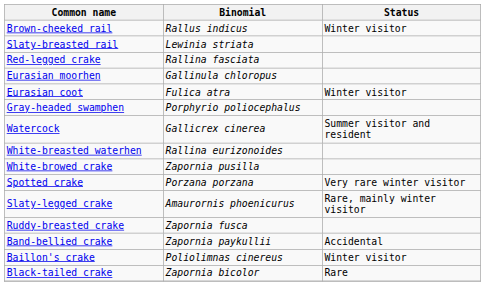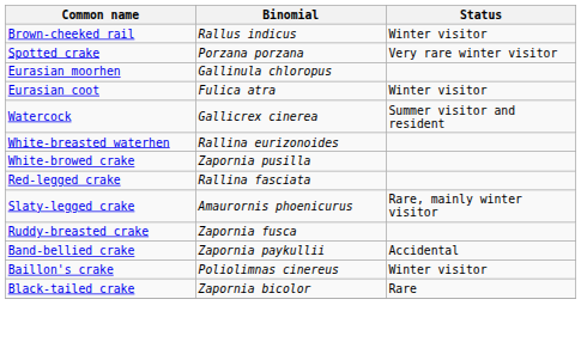 <table width=72% class="wikitable">
 <tr>
 <th width=24%>Common name</th>
 <th width=24%>Binomial</th>
 <th width=24%>Status</th>
 </tr>
 <tr>
 <td><a href='#'>Brown-cheeked rail</a></td>
 <td><em>Rallus indicus</em></td>
 <td>Winter visitor</td>
 </tr>
 <tr>
-<td><a href='#'>Slaty-breasted rail</a></td>
-<td><em>Lewinia striata</em></td>
-<td></td>
-</tr>
-<tr>
-<td><a href='#'>Red-legged crake</a></td>
-<td><em>Rallina fasciata</em></td>
-<td></td>
+<td><a href='#'>Spotted crake</a></td>
+<td><em>Porzana porzana</em></td>
+<td>Very rare winter visitor</td>
 </tr>
 <tr>
 <td><a href='#'>Eurasian moorhen</a></td>
 <td><em>Gallinula chloropus</em></td>
 <td></td>
 </tr>
 <tr>
 <td><a href='#'>Eurasian coot</a></td>
 <td><em>Fulica atra</em></td>
 <td>Winter visitor</td>
-</tr>
-<tr>
-<td><a href='#'>Gray-headed swamphen</a></td>
-<td><em>Porphyrio poliocephalus</em></td>
-<td></td>
 </tr>
 <tr>
 <td><a href='#'>Watercock</a></td>
 <td><em>Gallicrex cinerea</em></td>
 <td>Summer visitor and resident</td>
 </tr>
 <tr>
 <td><a href='#'>White-breasted waterhen</a></td>
 <td><em>Rallina eurizonoides</em></td>
 <td></td>
 </tr>
 <tr>
 <td><a href='#'>White-browed crake</a></td>
 <td><em>Zapornia pusilla</em></td>
 <td></td>
 </tr>
 <tr>
-<td><a href='#'>Spotted crake</a></td>
-<td><em>Porzana porzana</em></td>
-<td>Very rare winter visitor</td>
+<td><a href='#'>Red-legged crake</a></td>
+<td><em>Rallina fasciata</em></td>
+<td></td>
 </tr>
 <tr>
 <td><a href='#'>Slaty-legged crake</a></td>
 <td><em>Amaurornis phoenicurus</em></td>
 <td>Rare, mainly winter visitor</td>
 </tr>
 <tr>
 <td><a href='#'>Ruddy-breasted crake</a></td>
 <td><em>Zapornia fusca</em></td>
 <td></td>
 </tr>
 <tr>
 <td><a href='#'>Band-bellied crake</a></td>
 <td><em>Zapornia paykullii</em></td>
 <td>Accidental</td>
 </tr>
 <tr>
 <td><a href='#'>Baillon's crake</a></td>
 <td><em>Poliolimnas cinereus</em></td>
 <td>Winter visitor</td>
 </tr>
 <tr>
 <td><a href='#'>Black-tailed crake</a></td>
 <td><em>Zapornia bicolor</em></td>
 <td>Rare</td>
 </tr>
 <tr>
 </tr>
 </table>
